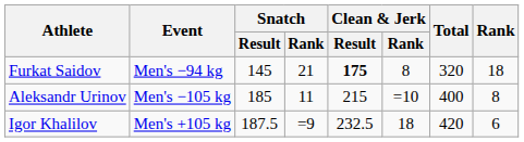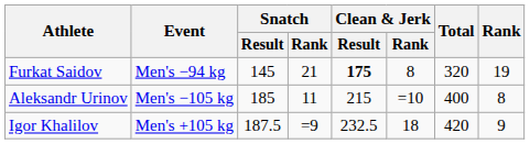 <table class="wikitable" style="font-size:90%">
 <tr>
 <th rowspan="2">Athlete</th>
 <th rowspan="2">Event</th>
 <th colspan="2">Snatch</th>
 <th colspan="2">Clean & Jerk</th>
 <th rowspan="2">Total</th>
 <th rowspan="2">Rank</th>
 </tr>
 <tr style="font-size:95%">
 <th>Result</th>
 <th>Rank</th>
 <th>Result</th>
 <th>Rank</th>
 </tr>
 <tr align=center>
 <td align=left><a href='#'>Furkat Saidov</a></td>
 <td align=left><a href='#'>Men's −94 kg</a></td>
 <td>145</td>
 <td>21</td>
 <td><strong>175</strong></td>
 <td>8</td>
 <td>320</td>
-<td>18</td>
+<td>19</td>
 </tr>
 <tr align=center>
 <td align=left><a href='#'>Aleksandr Urinov</a></td>
 <td align=left><a href='#'>Men's −105 kg</a></td>
 <td>185</td>
 <td>11</td>
 <td>215</td>
 <td>=10</td>
 <td>400</td>
 <td>8</td>
 </tr>
 <tr align=center>
 <td align=left><a href='#'>Igor Khalilov</a></td>
 <td align=left><a href='#'>Men's +105 kg</a></td>
 <td>187.5</td>
 <td>=9</td>
 <td>232.5</td>
 <td>18</td>
 <td>420</td>
-<td>6</td>
+<td>9</td>
 </tr>
 </table>
